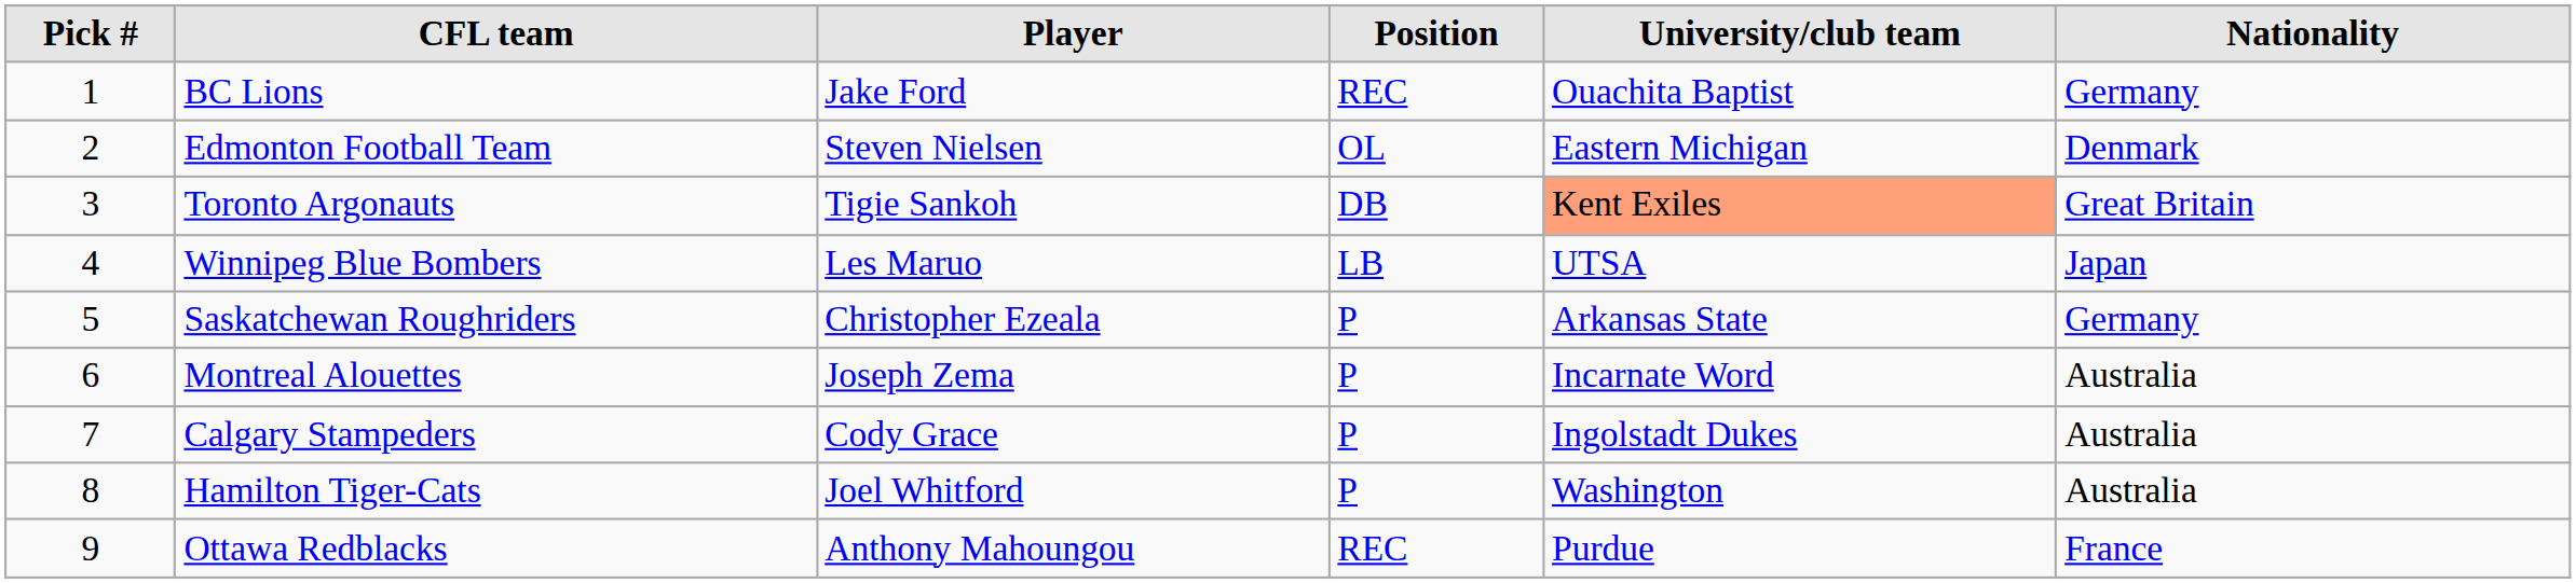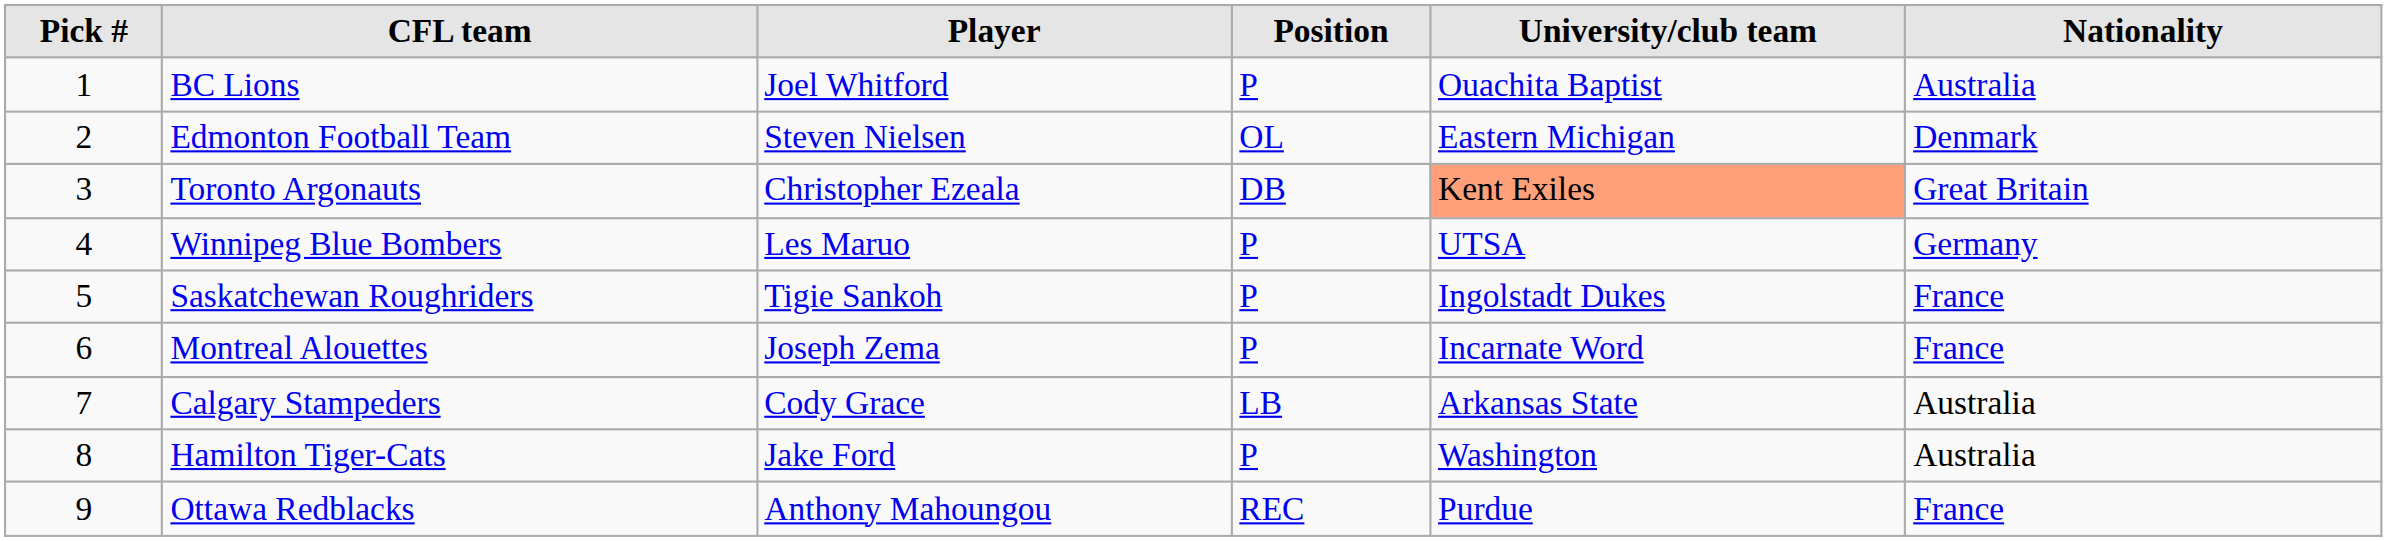 <table class="wikitable" style="width: 90%">
 <tr>
 <th style="background:#E5E5E5;">Pick #</th>
 <th width=25% style="background:#E5E5E5;">CFL team</th>
 <th width=20% style="background:#E5E5E5;">Player</th>
 <th style="background:#E5E5E5;">Position</th>
 <th width=20% style="background:#E5E5E5;">University/club team</th>
 <th width=20% style="background:#E5E5E5;">Nationality</th>
 </tr>
 <tr>
 <td align=center>1</td>
 <td><a href='#'>BC Lions</a></td>
-<td><a href='#'>Jake Ford</a></td>
-<td><a href='#'>REC</a></td>
+<td><a href='#'>Joel Whitford</a></td>
+<td><a href='#'>P</a></td>
 <td><a href='#'>Ouachita Baptist</a></td>
-<td> <a href='#'>Germany</a></td>
+<td> <a href='#'>Australia</a></td>
 </tr>
 <tr>
 <td align=center>2</td>
 <td><a href='#'>Edmonton Football Team</a></td>
 <td><a href='#'>Steven Nielsen</a></td>
 <td><a href='#'>OL</a></td>
 <td><a href='#'>Eastern Michigan</a></td>
 <td> <a href='#'>Denmark</a></td>
 </tr>
 <tr>
 <td align=center>3</td>
 <td><a href='#'>Toronto Argonauts</a></td>
-<td><a href='#'>Tigie Sankoh</a></td>
+<td><a href='#'>Christopher Ezeala</a></td>
 <td><a href='#'>DB</a></td>
 <td style="background: lightsalmon;">Kent Exiles</td>
 <td> <a href='#'>Great Britain</a></td>
 </tr>
 <tr>
 <td align=center>4</td>
 <td><a href='#'>Winnipeg Blue Bombers</a></td>
 <td><a href='#'>Les Maruo</a></td>
-<td><a href='#'>LB</a></td>
+<td><a href='#'>P</a></td>
 <td><a href='#'>UTSA</a></td>
-<td> <a href='#'>Japan</a></td>
+<td> <a href='#'>Germany</a></td>
 </tr>
 <tr>
 <td align=center>5</td>
 <td><a href='#'>Saskatchewan Roughriders</a></td>
-<td><a href='#'>Christopher Ezeala</a></td>
+<td><a href='#'>Tigie Sankoh</a></td>
 <td><a href='#'>P</a></td>
-<td><a href='#'>Arkansas State</a></td>
-<td> <a href='#'>Germany</a></td>
+<td><a href='#'>Ingolstadt Dukes</a></td>
+<td> <a href='#'>France</a></td>
 </tr>
 <tr>
 <td align=center>6</td>
 <td><a href='#'>Montreal Alouettes</a></td>
 <td><a href='#'>Joseph Zema</a></td>
 <td><a href='#'>P</a></td>
 <td><a href='#'>Incarnate Word</a></td>
-<td> Australia</td>
+<td> <a href='#'>France</a></td>
 </tr>
 <tr>
 <td align=center>7</td>
 <td><a href='#'>Calgary Stampeders</a></td>
 <td><a href='#'>Cody Grace</a></td>
-<td><a href='#'>P</a></td>
-<td><a href='#'>Ingolstadt Dukes</a></td>
+<td><a href='#'>LB</a></td>
+<td><a href='#'>Arkansas State</a></td>
 <td> Australia</td>
 </tr>
 <tr>
 <td align=center>8</td>
 <td><a href='#'>Hamilton Tiger-Cats</a></td>
-<td><a href='#'>Joel Whitford</a></td>
+<td><a href='#'>Jake Ford</a></td>
 <td><a href='#'>P</a></td>
 <td><a href='#'>Washington</a></td>
 <td> Australia</td>
 </tr>
 <tr>
 <td align=center>9</td>
 <td><a href='#'>Ottawa Redblacks</a></td>
 <td><a href='#'>Anthony Mahoungou</a></td>
 <td><a href='#'>REC</a></td>
 <td><a href='#'>Purdue</a></td>
 <td> <a href='#'>France</a></td>
 </tr>
 </table>
